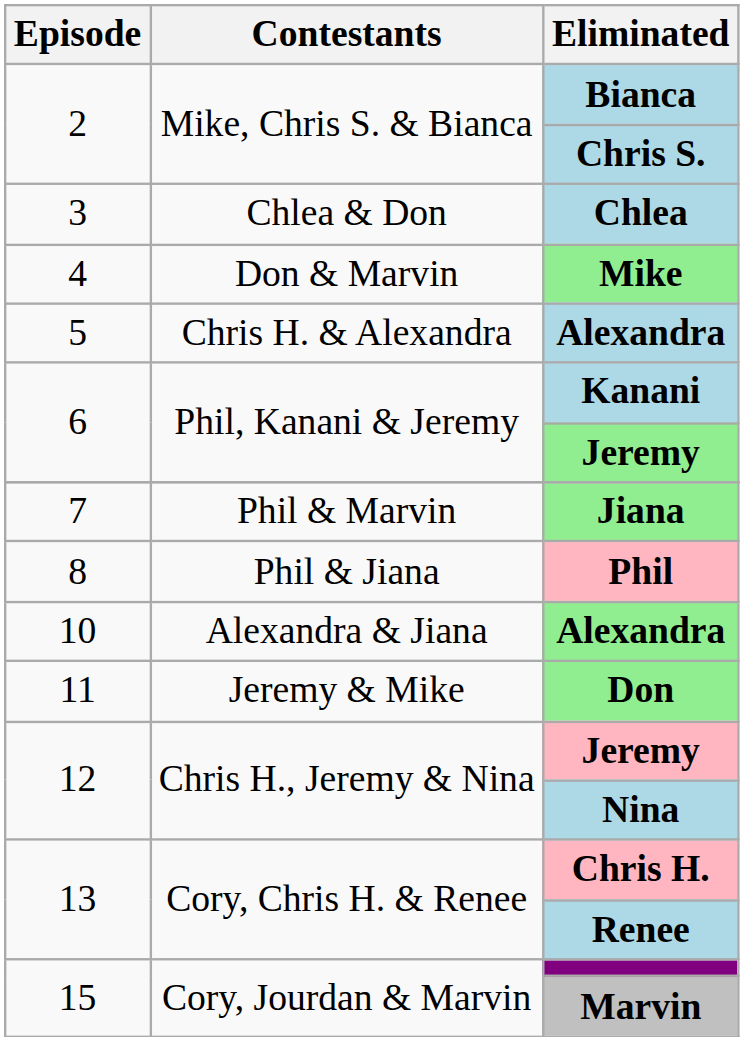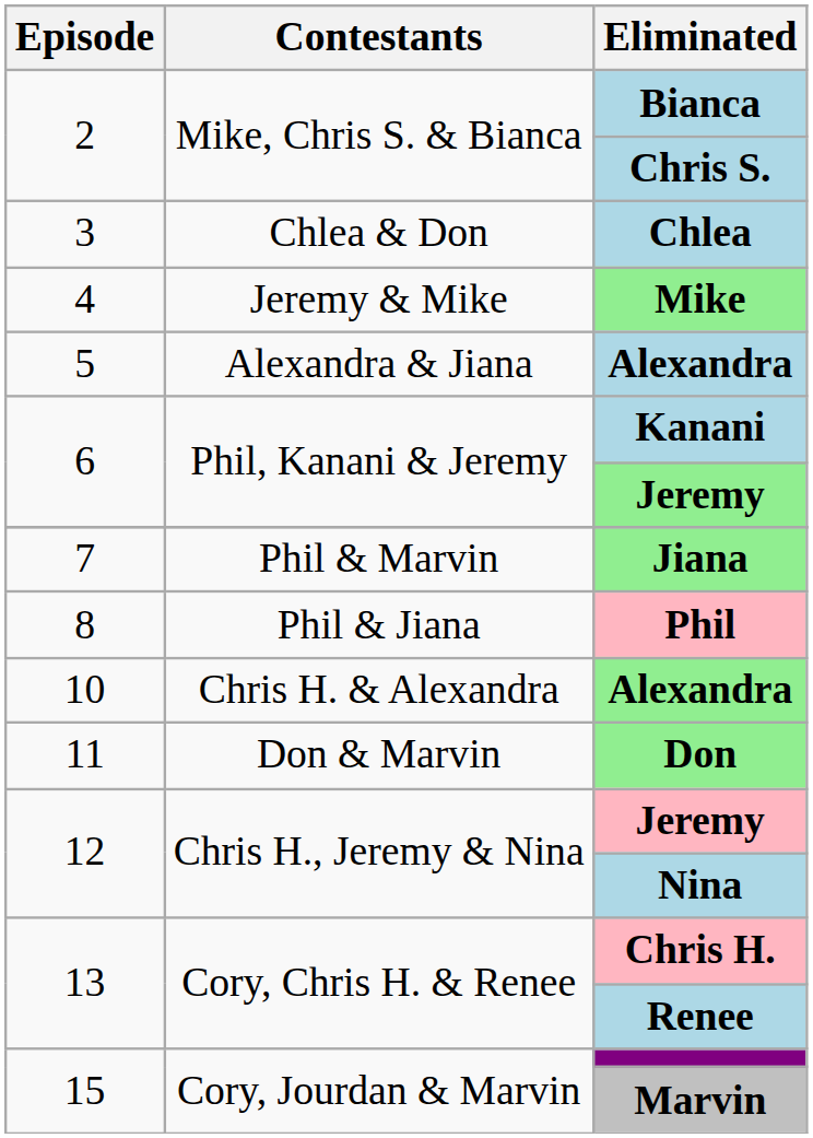 <table class="wikitable" border="2" style="text-align:center">
 <tr>
 <th>Episode</th>
 <th>Contestants</th>
 <th>Eliminated</th>
 </tr>
 <tr>
 <td rowspan="2">2</td>
 <td rowspan="2">Mike, Chris S. & Bianca</td>
 <td style="background:lightblue"><strong>Bianca</strong></td>
 </tr>
 <tr>
 <td style="background:lightblue"><strong>Chris S.</strong></td>
 </tr>
 <tr>
 <td>3</td>
 <td>Chlea & Don</td>
 <td style="background:lightblue"><strong>Chlea</strong></td>
 </tr>
 <tr>
 <td>4</td>
-<td>Don & Marvin</td>
+<td>Jeremy & Mike</td>
 <td style="background:lightgreen"><strong>Mike</strong></td>
 </tr>
 <tr>
 <td>5</td>
-<td>Chris H. & Alexandra</td>
+<td>Alexandra & Jiana</td>
 <td style="background:lightblue"><strong>Alexandra</strong></td>
 </tr>
 <tr>
 <td rowspan="2">6</td>
 <td rowspan="2">Phil, Kanani & Jeremy</td>
 <td style="background:lightblue"><strong>Kanani</strong></td>
 </tr>
 <tr>
 <td style="background:lightgreen"><strong>Jeremy</strong></td>
 </tr>
 <tr>
 </tr>
 <tr>
 <td>7</td>
 <td>Phil & Marvin</td>
 <td style="background:lightgreen"><strong>Jiana</strong></td>
 </tr>
 <tr>
 <td>8</td>
 <td>Phil & Jiana</td>
 <td style="background:lightpink"><strong>Phil</strong></td>
 </tr>
 <tr>
 <td>10</td>
-<td>Alexandra & Jiana</td>
+<td>Chris H. & Alexandra</td>
 <td style="background:lightgreen"><strong>Alexandra</strong></td>
 </tr>
 <tr>
 <td>11</td>
-<td>Jeremy & Mike</td>
+<td>Don & Marvin</td>
 <td style="background:lightgreen"><strong>Don</strong></td>
 </tr>
 <tr>
 <td rowspan="2">12</td>
 <td rowspan="2">Chris H., Jeremy & Nina</td>
 <td style="background:lightpink"><strong>Jeremy</strong></td>
 </tr>
 <tr>
 <td style="background:lightblue"><strong>Nina</strong></td>
 </tr>
 <tr>
 <td rowspan="2">13</td>
 <td rowspan="2">Cory, Chris H. & Renee</td>
 <td style="background:lightpink"><strong>Chris H.</strong></td>
 </tr>
 <tr>
 <td style="background:lightblue"><strong>Renee</strong></td>
 </tr>
 <tr>
 <td rowspan="2">15</td>
 <td rowspan="2">Cory, Jourdan & Marvin</td>
 <td style="background:purple"><strong></strong></td>
 </tr>
 <tr>
 <td style="background:silver"><strong>Marvin</strong></td>
 </tr>
 </table>
